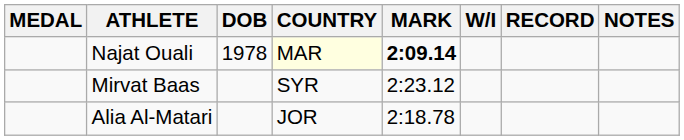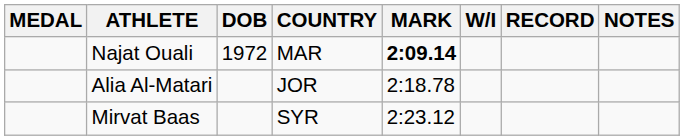 <table class="wikitable">
 <tr>
 <th>MEDAL</th>
 <th>ATHLETE</th>
 <th>DOB</th>
 <th>COUNTRY</th>
 <th>MARK</th>
 <th>W/I</th>
 <th>RECORD</th>
 <th>NOTES</th>
 </tr>
 <tr>
 <td></td>
 <td>Najat Ouali</td>
-<td>1978</td>
-<td style="background: lightyellow;">MAR</td>
+<td>1972</td>
+<td>MAR</td>
 <td><strong>2:09.14</strong></td>
+<td></td>
+<td></td>
+<td></td>
+</tr>
+<tr>
+<td></td>
+<td>Alia Al-Matari</td>
+<td></td>
+<td>JOR</td>
+<td>2:18.78</td>
 <td></td>
 <td></td>
 <td></td>
 </tr>
 <tr>
 <td></td>
 <td>Mirvat Baas</td>
 <td></td>
 <td>SYR</td>
 <td>2:23.12</td>
 <td></td>
 <td></td>
 <td></td>
 </tr>
-<tr>
-<td></td>
-<td>Alia Al-Matari</td>
-<td></td>
-<td>JOR</td>
-<td>2:18.78</td>
-<td></td>
-<td></td>
-<td></td>
-</tr>
 </table>
